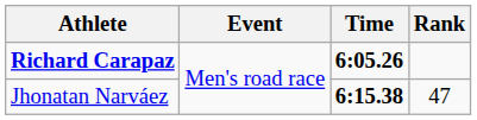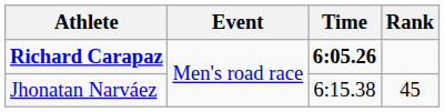 <table class=wikitable style=font-size:90%;text-align:center>
 <tr>
 <th>Athlete</th>
 <th>Event</th>
 <th>Time</th>
 <th>Rank</th>
 </tr>
 <tr align=center>
 <td align=left><strong><a href='#'>Richard Carapaz</a></strong></td>
 <td align=left rowspan=2><a href='#'>Men's road race</a></td>
 <td><strong>6:05.26</strong></td>
 <td></td>
 </tr>
 <tr align=center>
 <td align=left><a href='#'>Jhonatan Narváez</a></td>
-<td><strong>6:15.38</strong></td>
-<td>47</td>
+<td>6:15.38</td>
+<td>45</td>
 </tr>
 </table>
